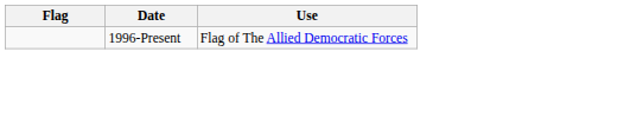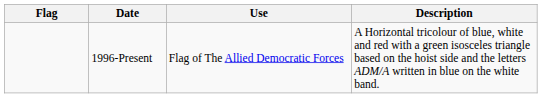 <table class="wikitable">
 <tr>
 <th style="width:110px;">Flag</th>
 <th style="width:100px;">Date</th>
 <th style="width:250px;">Use</th>
+<th style="width:250px;">Description</th>
 </tr>
 <tr>
 <td></td>
 <td>1996-Present</td>
 <td>Flag of The <a href='#'>Allied Democratic Forces</a></td>
+<td>A Horizontal tricolour of blue, white and red with a green isosceles triangle based on the hoist side and the letters <em>ADM/A</em> written in blue on the white band.</td>
 </tr>
 </table>
